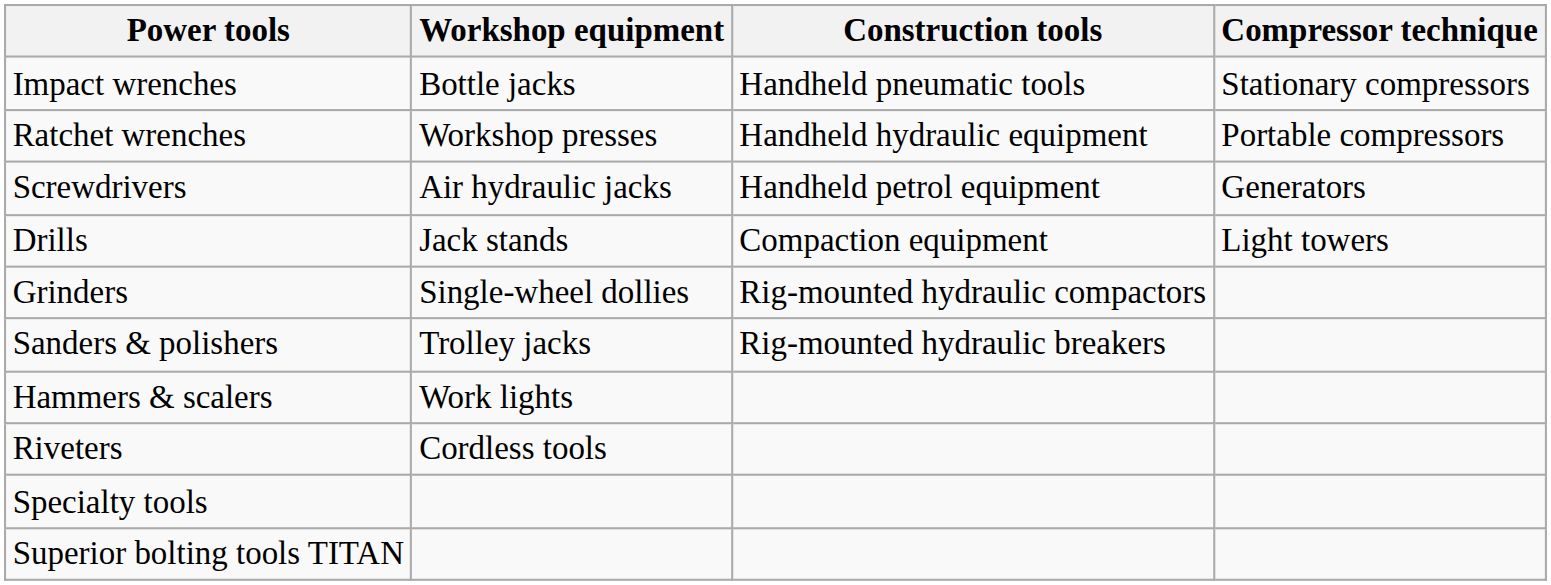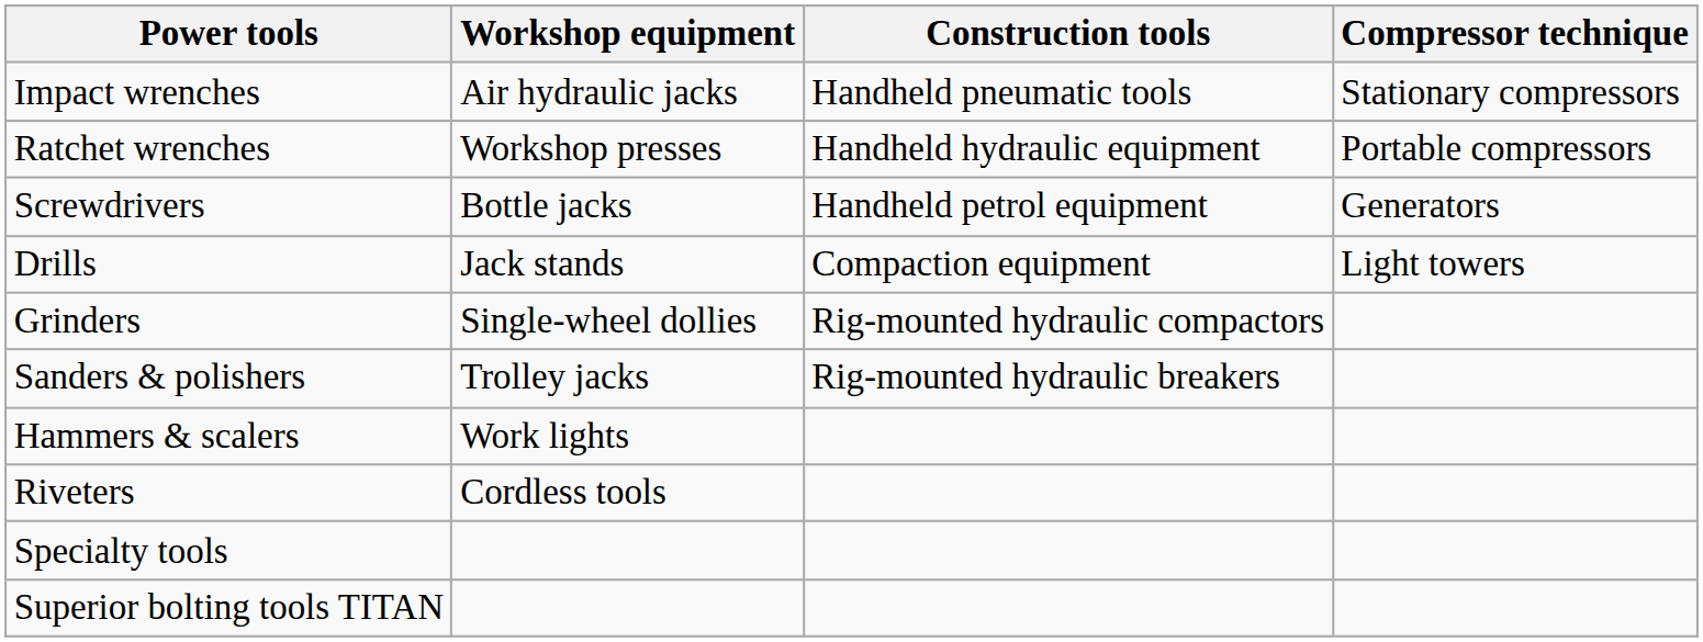 <table class="wikitable">
 <tr>
 <th>Power tools</th>
 <th>Workshop equipment</th>
 <th>Construction tools</th>
 <th>Compressor technique</th>
 </tr>
 <tr>
 <td>Impact wrenches</td>
-<td>Bottle jacks</td>
+<td>Air hydraulic jacks</td>
 <td>Handheld pneumatic tools</td>
 <td>Stationary compressors</td>
 </tr>
 <tr>
 <td>Ratchet wrenches</td>
 <td>Workshop presses</td>
 <td>Handheld hydraulic equipment</td>
 <td>Portable compressors</td>
 </tr>
 <tr>
 <td>Screwdrivers</td>
-<td>Air hydraulic jacks</td>
+<td>Bottle jacks</td>
 <td>Handheld petrol equipment</td>
 <td>Generators</td>
 </tr>
 <tr>
 <td>Drills</td>
 <td>Jack stands</td>
 <td>Compaction equipment</td>
 <td>Light towers</td>
 </tr>
 <tr>
 <td>Grinders</td>
 <td>Single-wheel dollies</td>
 <td>Rig-mounted hydraulic compactors</td>
 <td></td>
 </tr>
 <tr>
 <td>Sanders & polishers</td>
 <td>Trolley jacks</td>
 <td>Rig-mounted hydraulic breakers</td>
 <td></td>
 </tr>
 <tr>
 <td>Hammers & scalers</td>
 <td>Work lights</td>
 <td></td>
 <td></td>
 </tr>
 <tr>
 <td>Riveters</td>
 <td>Cordless tools</td>
 <td></td>
 <td></td>
 </tr>
 <tr>
 <td>Specialty tools</td>
 <td></td>
 <td></td>
 <td></td>
 </tr>
 <tr>
 <td>Superior bolting tools TITAN</td>
 <td></td>
 <td></td>
 <td></td>
 </tr>
 </table>
